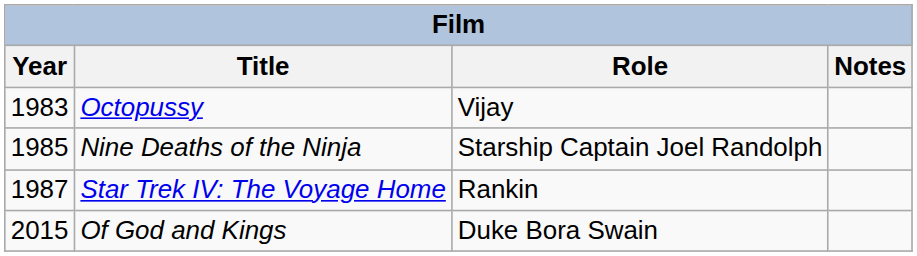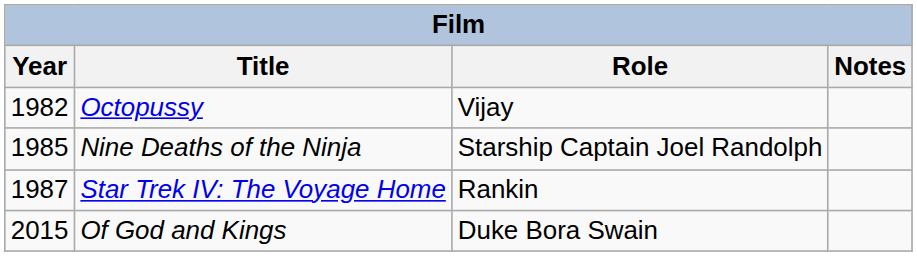 <table class="wikitable" style="font-size: 100%;">
 <tr>
 <th colspan="4" style="background: LightSteelBlue;">Film</th>
 </tr>
 <tr>
 <th>Year</th>
 <th>Title</th>
 <th>Role</th>
 <th>Notes</th>
 </tr>
 <tr>
-<td>1983</td>
+<td>1982</td>
 <td><em><a href='#'>Octopussy</a></em></td>
 <td>Vijay</td>
 <td></td>
 </tr>
 <tr>
 <td>1985</td>
 <td><em>Nine Deaths of the Ninja</em></td>
 <td>Starship Captain Joel Randolph</td>
 <td></td>
 </tr>
 <tr>
 <td>1987</td>
 <td><em><a href='#'>Star Trek IV: The Voyage Home</a></em></td>
 <td>Rankin</td>
 <td></td>
 </tr>
 <tr>
 <td>2015</td>
 <td><em>Of God and Kings</em></td>
 <td>Duke Bora Swain</td>
 <td></td>
 </tr>
 </table>
